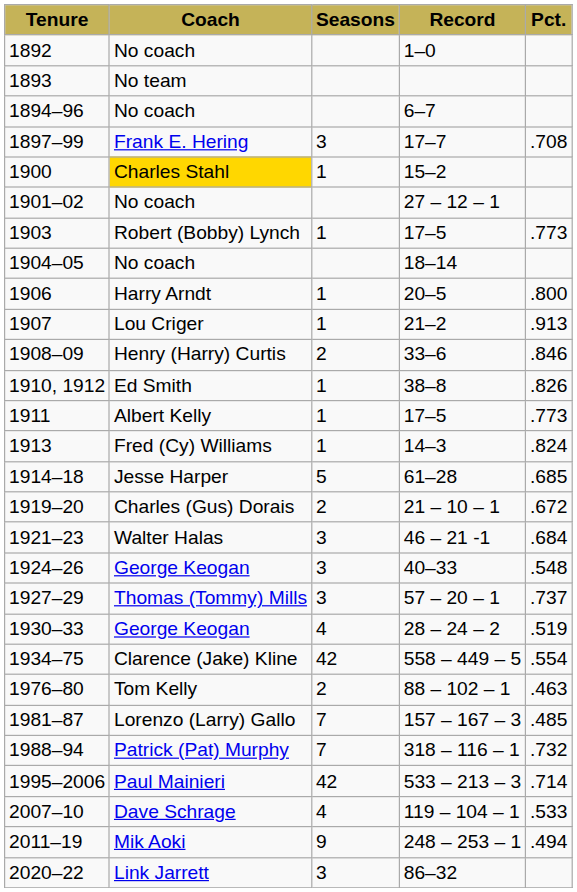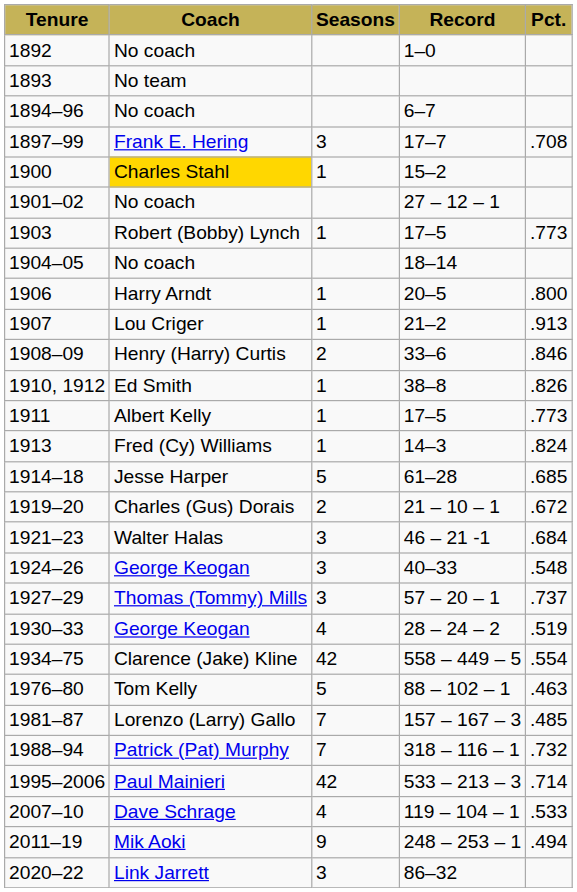 <table class="wikitable">
 <tr>
 <th style="background: #C5B358;">Tenure</th>
 <th style="background: #C5B358;">Coach</th>
 <th style="background: #C5B358;">Seasons</th>
 <th style="background: #C5B358;">Record</th>
 <th style="background: #C5B358;">Pct.</th>
 </tr>
 <tr>
 <td>1892</td>
 <td>No coach</td>
 <td></td>
 <td>1–0</td>
 <td></td>
 </tr>
 <tr>
 <td>1893</td>
 <td>No team</td>
 <td></td>
 <td></td>
 <td></td>
 </tr>
 <tr>
 <td>1894–96</td>
 <td>No coach</td>
 <td></td>
 <td>6–7</td>
 <td></td>
 </tr>
 <tr>
 <td>1897–99</td>
 <td><a href='#'>Frank E. Hering</a></td>
 <td>3</td>
 <td>17–7</td>
 <td>.708</td>
 </tr>
 <tr>
 <td>1900</td>
 <td style="background: gold;">Charles Stahl</td>
 <td>1</td>
 <td>15–2</td>
 <td></td>
 </tr>
 <tr>
 <td>1901–02</td>
 <td>No coach</td>
 <td></td>
 <td>27 – 12 – 1</td>
 <td></td>
 </tr>
 <tr>
 <td>1903</td>
 <td>Robert (Bobby) Lynch</td>
 <td>1</td>
 <td>17–5</td>
 <td>.773</td>
 </tr>
 <tr>
 <td>1904–05</td>
 <td>No coach</td>
 <td></td>
 <td>18–14</td>
 <td></td>
 </tr>
 <tr>
 <td>1906</td>
 <td>Harry Arndt</td>
 <td>1</td>
 <td>20–5</td>
 <td>.800</td>
 </tr>
 <tr>
 <td>1907</td>
 <td>Lou Criger</td>
 <td>1</td>
 <td>21–2</td>
 <td>.913</td>
 </tr>
 <tr>
 <td>1908–09</td>
 <td>Henry (Harry) Curtis</td>
 <td>2</td>
 <td>33–6</td>
 <td>.846</td>
 </tr>
 <tr>
 <td>1910, 1912</td>
 <td>Ed Smith</td>
 <td>1</td>
 <td>38–8</td>
 <td>.826</td>
 </tr>
 <tr>
 <td>1911</td>
 <td>Albert Kelly</td>
 <td>1</td>
 <td>17–5</td>
 <td>.773</td>
 </tr>
 <tr>
 <td>1913</td>
 <td>Fred (Cy) Williams</td>
 <td>1</td>
 <td>14–3</td>
 <td>.824</td>
 </tr>
 <tr>
 <td>1914–18</td>
 <td>Jesse Harper</td>
 <td>5</td>
 <td>61–28</td>
 <td>.685</td>
 </tr>
 <tr>
 <td>1919–20</td>
 <td>Charles (Gus) Dorais</td>
 <td>2</td>
 <td>21 – 10 – 1</td>
 <td>.672</td>
 </tr>
 <tr>
 <td>1921–23</td>
 <td>Walter Halas</td>
 <td>3</td>
 <td>46 – 21 -1</td>
 <td>.684</td>
 </tr>
 <tr>
 <td>1924–26</td>
 <td><a href='#'>George Keogan</a></td>
 <td>3</td>
 <td>40–33</td>
 <td>.548</td>
 </tr>
 <tr>
 <td>1927–29</td>
 <td><a href='#'>Thomas (Tommy) Mills</a></td>
 <td>3</td>
 <td>57 – 20 – 1</td>
 <td>.737</td>
 </tr>
 <tr>
 <td>1930–33</td>
 <td><a href='#'>George Keogan</a></td>
 <td>4</td>
 <td>28 – 24 – 2</td>
 <td>.519</td>
 </tr>
 <tr>
 <td>1934–75</td>
 <td>Clarence (Jake) Kline</td>
 <td>42</td>
 <td>558 – 449 – 5</td>
 <td>.554</td>
 </tr>
 <tr>
 <td>1976–80</td>
 <td>Tom Kelly</td>
-<td>2</td>
+<td>5</td>
 <td>88 – 102 – 1</td>
 <td>.463</td>
 </tr>
 <tr>
 <td>1981–87</td>
 <td>Lorenzo (Larry) Gallo</td>
 <td>7</td>
 <td>157 – 167 – 3</td>
 <td>.485</td>
 </tr>
 <tr>
 <td>1988–94</td>
 <td><a href='#'>Patrick (Pat) Murphy</a></td>
 <td>7</td>
 <td>318 – 116 – 1</td>
 <td>.732</td>
 </tr>
 <tr>
 <td>1995–2006</td>
 <td><a href='#'>Paul Mainieri</a></td>
 <td>42</td>
 <td>533 – 213 – 3</td>
 <td>.714</td>
 </tr>
 <tr>
 <td>2007–10</td>
 <td><a href='#'>Dave Schrage</a></td>
 <td>4</td>
 <td>119 – 104 – 1</td>
 <td>.533</td>
 </tr>
 <tr>
 <td>2011–19</td>
 <td><a href='#'>Mik Aoki</a></td>
 <td>9</td>
 <td>248 – 253 – 1</td>
 <td>.494</td>
 </tr>
 <tr>
 <td>2020–22</td>
 <td><a href='#'>Link Jarrett</a></td>
 <td>3</td>
 <td>86–32</td>
 <td></td>
 </tr>
 </table>
